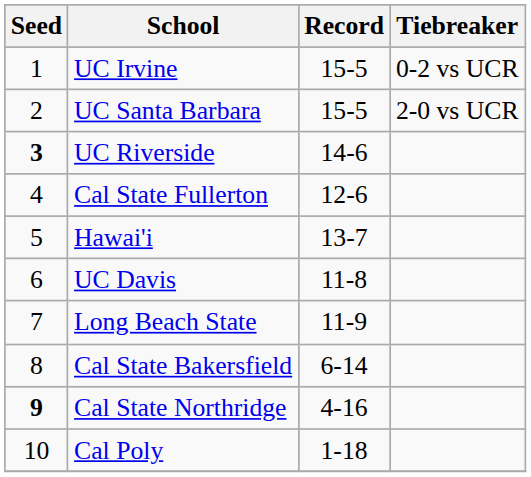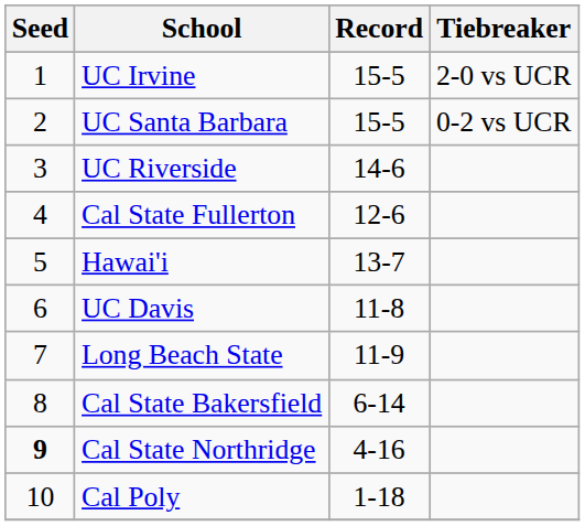 <table class="wikitable" style="white-space:nowrap; font-size:95%;text-align:center">
 <tr>
 <th>Seed</th>
 <th>School</th>
 <th>Record</th>
 <th>Tiebreaker</th>
 </tr>
 <tr>
 <td>1</td>
 <td align="left"><a href='#'>UC Irvine</a></td>
 <td>15-5</td>
-<td>0-2 vs UCR</td>
+<td>2-0 vs UCR</td>
 </tr>
 <tr>
 <td>2</td>
 <td align="left"><a href='#'>UC Santa Barbara</a></td>
 <td>15-5</td>
-<td>2-0 vs UCR</td>
+<td>0-2 vs UCR</td>
 </tr>
 <tr>
-<td><strong>3</strong></td>
+<td>3</td>
 <td align="left"><a href='#'>UC Riverside</a></td>
 <td>14-6</td>
 <td></td>
 </tr>
 <tr>
 <td>4</td>
 <td align="left"><a href='#'>Cal State Fullerton</a></td>
 <td>12-6</td>
 <td></td>
 </tr>
 <tr>
 <td>5</td>
 <td align="left"><a href='#'>Hawai'i</a></td>
 <td>13-7</td>
 <td></td>
 </tr>
 <tr>
 <td>6</td>
 <td align="left"><a href='#'>UC Davis</a></td>
 <td>11-8</td>
 <td></td>
 </tr>
 <tr>
 <td>7</td>
 <td align="left"><a href='#'>Long Beach State</a></td>
 <td>11-9</td>
 <td></td>
 </tr>
 <tr>
 <td>8</td>
 <td align="left"><a href='#'>Cal State Bakersfield</a></td>
 <td>6-14</td>
 <td></td>
 </tr>
 <tr>
 <td><strong>9</strong></td>
 <td align="left"><a href='#'>Cal State Northridge</a></td>
 <td>4-16</td>
 <td></td>
 </tr>
 <tr>
 <td>10</td>
 <td align="left"><a href='#'>Cal Poly</a></td>
 <td>1-18</td>
 <td></td>
 </tr>
 <tr>
 </tr>
 </table>
